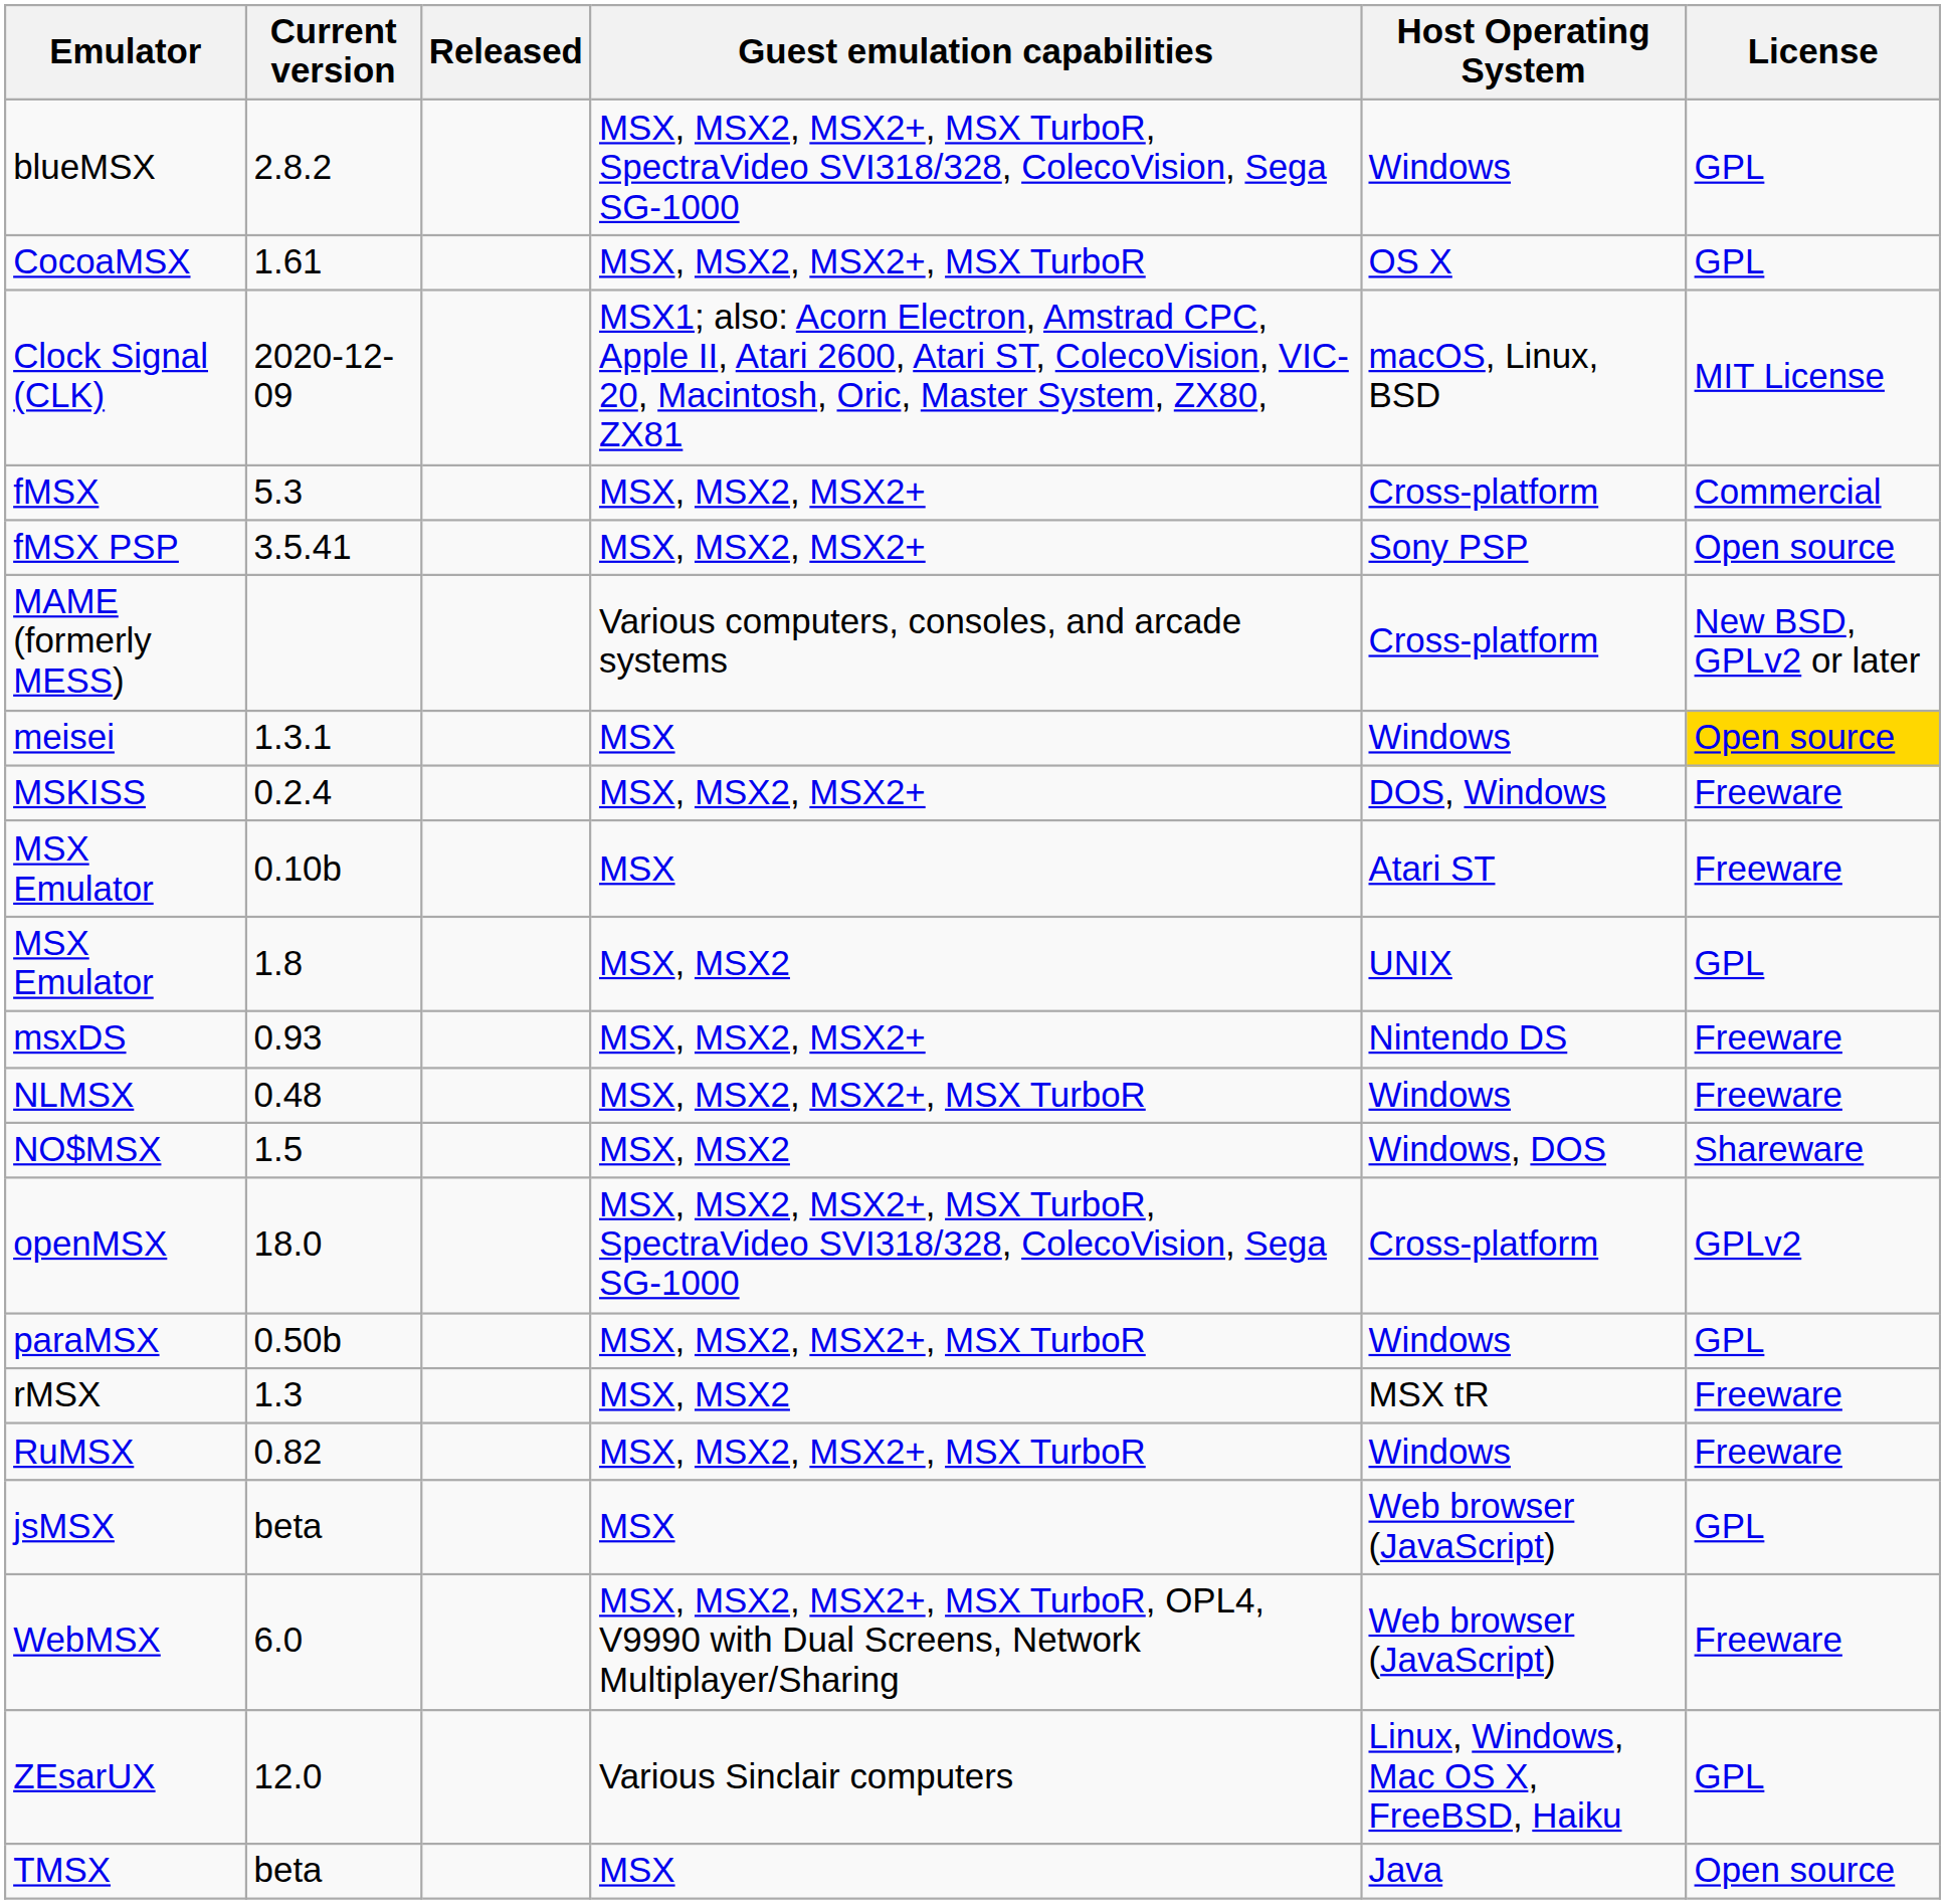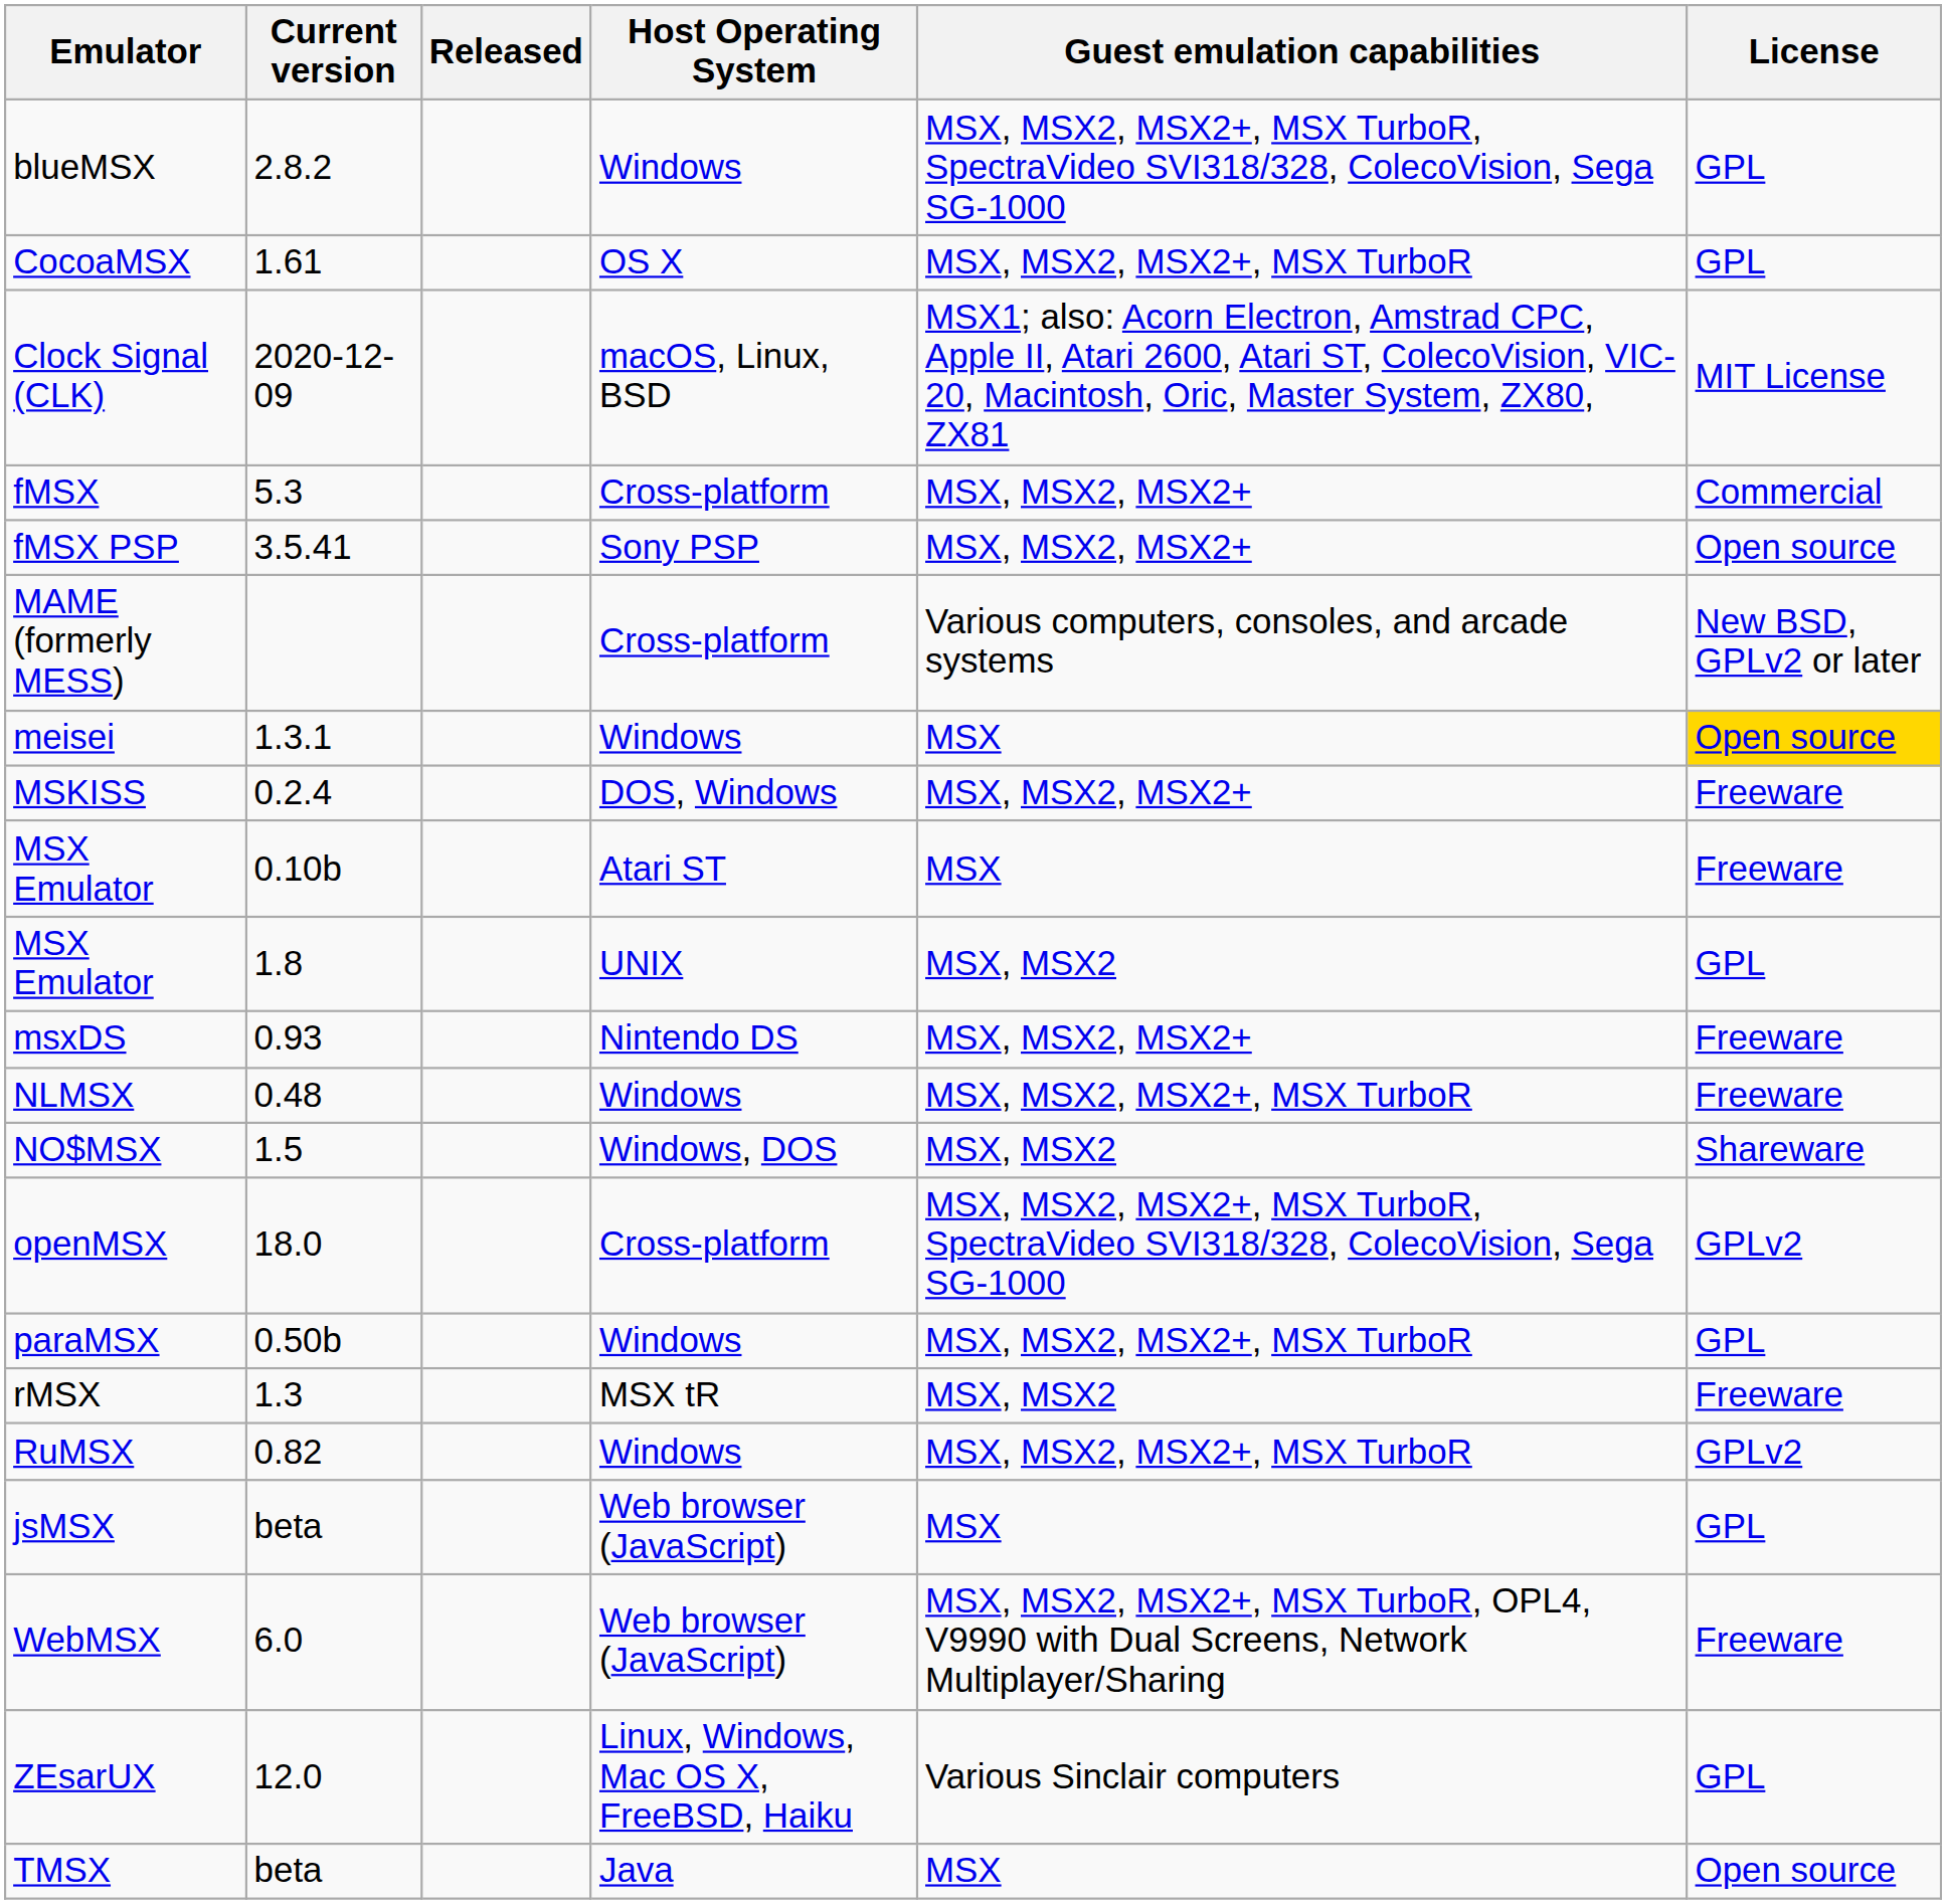 <table class="wikitable sortable" style="width:100%">
 <tr>
 <th>Emulator</th>
 <th>Current version</th>
 <th>Released</th>
+<th>Host Operating System</th>
 <th>Guest emulation capabilities</th>
-<th>Host Operating System</th>
 <th>License</th>
 </tr>
 <tr>
 <td>blueMSX</td>
 <td>2.8.2</td>
 <td></td>
+<td><a href='#'>Windows</a></td>
 <td><a href='#'>MSX</a>, <a href='#'>MSX2</a>, <a href='#'>MSX2+</a>, <a href='#'>MSX TurboR</a>,<br><a href='#'>SpectraVideo SVI318/328</a>, <a href='#'>ColecoVision</a>, <a href='#'>Sega SG-1000</a></td>
-<td><a href='#'>Windows</a></td>
 <td><a href='#'>GPL</a></td>
 </tr>
 <tr>
 <td><a href='#'>CocoaMSX</a></td>
 <td>1.61</td>
 <td></td>
+<td><a href='#'>OS X</a></td>
 <td><a href='#'>MSX</a>, <a href='#'>MSX2</a>, <a href='#'>MSX2+</a>, <a href='#'>MSX TurboR</a></td>
-<td><a href='#'>OS X</a></td>
 <td><a href='#'>GPL</a></td>
 </tr>
 <tr>
 <td><a href='#'>Clock Signal (CLK)</a></td>
 <td>2020-12-09</td>
 <td></td>
+<td><a href='#'>macOS</a>, Linux, BSD</td>
 <td><a href='#'>MSX1</a>; also: <a href='#'>Acorn Electron</a>, <a href='#'>Amstrad CPC</a>, <a href='#'>Apple II</a>, <a href='#'>Atari 2600</a>, <a href='#'>Atari ST</a>, <a href='#'>ColecoVision</a>, <a href='#'>VIC-20</a>, <a href='#'>Macintosh</a>, <a href='#'>Oric</a>, <a href='#'>Master System</a>, <a href='#'>ZX80</a>, <a href='#'>ZX81</a></td>
-<td><a href='#'>macOS</a>, Linux, BSD</td>
 <td><a href='#'>MIT License</a></td>
 </tr>
 <tr>
 <td><a href='#'>fMSX</a></td>
 <td>5.3</td>
 <td></td>
+<td><a href='#'>Cross-platform</a></td>
 <td><a href='#'>MSX</a>, <a href='#'>MSX2</a>, <a href='#'>MSX2+</a></td>
-<td><a href='#'>Cross-platform</a></td>
 <td><a href='#'>Commercial</a></td>
 </tr>
 <tr>
 <td><a href='#'>fMSX PSP</a></td>
 <td>3.5.41</td>
 <td></td>
+<td><a href='#'>Sony PSP</a></td>
 <td><a href='#'>MSX</a>, <a href='#'>MSX2</a>, <a href='#'>MSX2+</a></td>
-<td><a href='#'>Sony PSP</a></td>
 <td><a href='#'>Open source</a></td>
 </tr>
 <tr>
 <td><a href='#'>MAME</a> (formerly <a href='#'>MESS</a>)</td>
 <td></td>
 <td></td>
+<td><a href='#'>Cross-platform</a></td>
 <td>Various computers, consoles, and arcade systems</td>
-<td><a href='#'>Cross-platform</a></td>
 <td><a href='#'>New BSD</a>, <a href='#'>GPLv2</a> or later</td>
 </tr>
 <tr>
 <td><a href='#'>meisei</a></td>
 <td>1.3.1</td>
 <td></td>
+<td><a href='#'>Windows</a></td>
 <td><a href='#'>MSX</a></td>
-<td><a href='#'>Windows</a></td>
 <td style="background: gold;"><a href='#'>Open source</a></td>
 </tr>
 <tr>
 <td><a href='#'>MSKISS</a></td>
 <td>0.2.4</td>
 <td></td>
+<td><a href='#'>DOS</a>, <a href='#'>Windows</a></td>
 <td><a href='#'>MSX</a>, <a href='#'>MSX2</a>, <a href='#'>MSX2+</a></td>
-<td><a href='#'>DOS</a>, <a href='#'>Windows</a></td>
 <td><a href='#'>Freeware</a></td>
 </tr>
 <tr>
 <td><a href='#'>MSX Emulator</a></td>
 <td>0.10b</td>
 <td></td>
+<td><a href='#'>Atari ST</a></td>
 <td><a href='#'>MSX</a></td>
-<td><a href='#'>Atari ST</a></td>
 <td><a href='#'>Freeware</a></td>
 </tr>
 <tr>
 <td><a href='#'>MSX Emulator</a></td>
 <td>1.8</td>
 <td></td>
+<td><a href='#'>UNIX</a></td>
 <td><a href='#'>MSX</a>, <a href='#'>MSX2</a></td>
-<td><a href='#'>UNIX</a></td>
 <td><a href='#'>GPL</a></td>
 </tr>
 <tr>
 <td><a href='#'>msxDS</a></td>
 <td>0.93</td>
 <td></td>
+<td><a href='#'>Nintendo DS</a></td>
 <td><a href='#'>MSX</a>, <a href='#'>MSX2</a>, <a href='#'>MSX2+</a></td>
-<td><a href='#'>Nintendo DS</a></td>
 <td><a href='#'>Freeware</a></td>
 </tr>
 <tr>
 <td><a href='#'>NLMSX</a></td>
 <td>0.48</td>
 <td></td>
+<td><a href='#'>Windows</a></td>
 <td><a href='#'>MSX</a>, <a href='#'>MSX2</a>, <a href='#'>MSX2+</a>, <a href='#'>MSX TurboR</a></td>
-<td><a href='#'>Windows</a></td>
 <td><a href='#'>Freeware</a></td>
 </tr>
 <tr>
 <td><a href='#'>NO$MSX</a></td>
 <td>1.5</td>
 <td></td>
+<td><a href='#'>Windows</a>, <a href='#'>DOS</a></td>
 <td><a href='#'>MSX</a>, <a href='#'>MSX2</a></td>
-<td><a href='#'>Windows</a>, <a href='#'>DOS</a></td>
 <td><a href='#'>Shareware</a></td>
 </tr>
 <tr>
 <td><a href='#'>openMSX</a></td>
 <td>18.0</td>
 <td></td>
+<td><a href='#'>Cross-platform</a></td>
 <td><a href='#'>MSX</a>, <a href='#'>MSX2</a>, <a href='#'>MSX2+</a>, <a href='#'>MSX TurboR</a>, <a href='#'>SpectraVideo SVI318/328</a>, <a href='#'>ColecoVision</a>, <a href='#'>Sega SG-1000</a></td>
-<td><a href='#'>Cross-platform</a></td>
 <td><a href='#'>GPLv2</a></td>
 </tr>
 <tr>
 <td><a href='#'>paraMSX</a></td>
 <td>0.50b</td>
 <td></td>
+<td><a href='#'>Windows</a></td>
 <td><a href='#'>MSX</a>, <a href='#'>MSX2</a>, <a href='#'>MSX2+</a>, <a href='#'>MSX TurboR</a></td>
-<td><a href='#'>Windows</a></td>
 <td><a href='#'>GPL</a></td>
 </tr>
 <tr>
 <td>rMSX</td>
 <td>1.3</td>
 <td></td>
+<td>MSX tR</td>
 <td><a href='#'>MSX</a>, <a href='#'>MSX2</a></td>
-<td>MSX tR</td>
 <td><a href='#'>Freeware</a></td>
 </tr>
 <tr>
 <td><a href='#'>RuMSX</a></td>
 <td>0.82</td>
 <td></td>
+<td><a href='#'>Windows</a></td>
 <td><a href='#'>MSX</a>, <a href='#'>MSX2</a>, <a href='#'>MSX2+</a>, <a href='#'>MSX TurboR</a></td>
-<td><a href='#'>Windows</a></td>
-<td><a href='#'>Freeware</a></td>
+<td><a href='#'>GPLv2</a></td>
 </tr>
 <tr>
 <td><a href='#'>jsMSX</a></td>
 <td>beta</td>
 <td></td>
+<td><a href='#'>Web browser</a> (<a href='#'>JavaScript</a>)</td>
 <td><a href='#'>MSX</a></td>
-<td><a href='#'>Web browser</a> (<a href='#'>JavaScript</a>)</td>
 <td><a href='#'>GPL</a></td>
 </tr>
 <tr>
 <td><a href='#'>WebMSX</a></td>
 <td>6.0</td>
 <td></td>
+<td><a href='#'>Web browser</a> (<a href='#'>JavaScript</a>)</td>
 <td><a href='#'>MSX</a>, <a href='#'>MSX2</a>, <a href='#'>MSX2+</a>, <a href='#'>MSX TurboR</a>, OPL4, V9990 with Dual Screens, Network Multiplayer/Sharing</td>
-<td><a href='#'>Web browser</a> (<a href='#'>JavaScript</a>)</td>
 <td><a href='#'>Freeware</a></td>
 </tr>
 <tr>
 <td><a href='#'>ZEsarUX</a></td>
 <td>12.0</td>
 <td></td>
+<td><a href='#'>Linux</a>, <a href='#'>Windows</a>, <a href='#'>Mac OS X</a>, <a href='#'>FreeBSD</a>, <a href='#'>Haiku</a></td>
 <td>Various Sinclair computers</td>
-<td><a href='#'>Linux</a>, <a href='#'>Windows</a>, <a href='#'>Mac OS X</a>, <a href='#'>FreeBSD</a>, <a href='#'>Haiku</a></td>
 <td><a href='#'>GPL</a></td>
 </tr>
 <tr>
 <td><a href='#'>TMSX</a></td>
 <td>beta</td>
 <td></td>
+<td><a href='#'>Java</a></td>
 <td><a href='#'>MSX</a></td>
-<td><a href='#'>Java</a></td>
 <td><a href='#'>Open source</a></td>
 </tr>
 </table>
